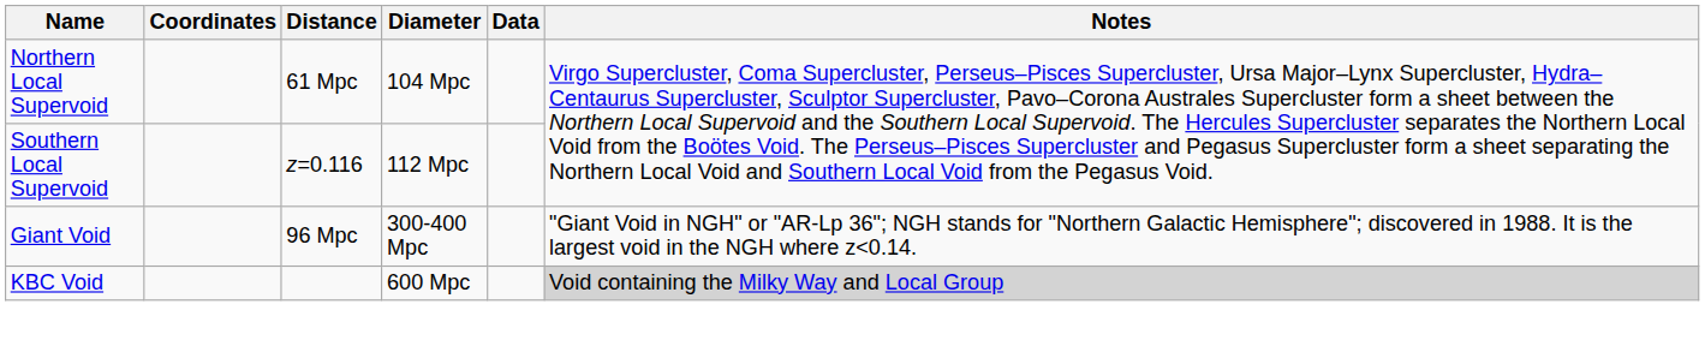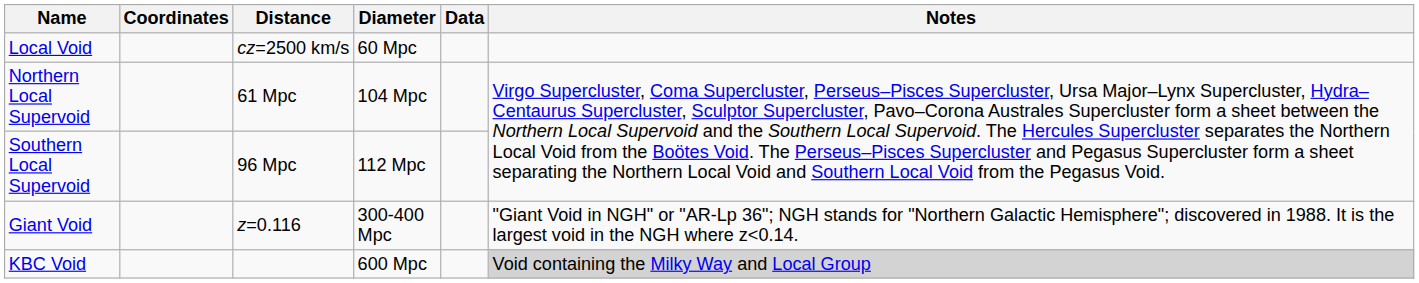 <table class="wikitable sortable">
 <tr>
 <th>Name</th>
 <th width=80pt>Coordinates</th>
 <th>Distance</th>
 <th width=70pt>Diameter</th>
 <th>Data</th>
 <th>Notes</th>
+</tr>
+<tr>
+<td><a href='#'>Local Void</a></td>
+<td> </td>
+<td><em>cz</em>=2500 km/s</td>
+<td>60 Mpc</td>
+<td></td>
+<td></td>
 </tr>
 <tr>
 <td><a href='#'>Northern Local Supervoid</a></td>
 <td></td>
 <td>61 Mpc</td>
 <td>104 Mpc</td>
 <td></td>
 <td rowspan=2><a href='#'>Virgo Supercluster</a>, <a href='#'>Coma Supercluster</a>, <a href='#'>Perseus–Pisces Supercluster</a>, Ursa Major–Lynx Supercluster, <a href='#'>Hydra–Centaurus Supercluster</a>, <a href='#'>Sculptor Supercluster</a>, Pavo–Corona Australes Supercluster form a sheet between the <em>Northern Local Supervoid</em> and the <em>Southern Local Supervoid</em>. The <a href='#'>Hercules Supercluster</a> separates the Northern Local Void from the <a href='#'>Boötes Void</a>. The <a href='#'>Perseus–Pisces Supercluster</a> and Pegasus Supercluster form a sheet separating the Northern Local Void and <a href='#'>Southern Local Void</a> from the Pegasus Void.</td>
 </tr>
 <tr>
 <td><a href='#'>Southern Local Supervoid</a></td>
 <td></td>
-<td><em>z</em>=0.116</td>
+<td>96 Mpc</td>
 <td>112 Mpc</td>
 <td></td>
 </tr>
 <tr>
 <td><a href='#'>Giant Void</a></td>
 <td> </td>
-<td>96 Mpc</td>
+<td><em>z</em>=0.116</td>
 <td>300-400 Mpc</td>
 <td></td>
 <td>"Giant Void in NGH" or "AR-Lp 36"; NGH stands for "Northern Galactic Hemisphere"; discovered in 1988. It is the largest void in the NGH where z<0.14.</td>
 </tr>
 <tr>
 <td><a href='#'>KBC Void</a></td>
 <td></td>
 <td></td>
 <td>600 Mpc</td>
 <td></td>
 <td style="background: lightgrey;">Void containing the <a href='#'>Milky Way</a> and <a href='#'>Local Group</a></td>
 </tr>
 </table>
